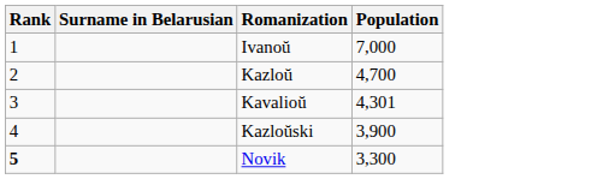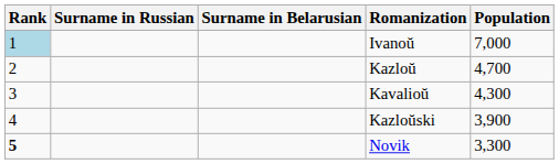 <table class="wikitable">
 <tr>
 <th>Rank</th>
+<th>Surname in Russian</th>
 <th>Surname in Belarusian</th>
 <th>Romanization</th>
 <th>Population</th>
 </tr>
 <tr>
-<td>1</td>
+<td style="background: lightblue;">1</td>
+<td></td>
 <td></td>
 <td>Ivanoŭ</td>
 <td>7,000</td>
 </tr>
 <tr>
 <td>2</td>
 <td></td>
+<td></td>
 <td>Kazloŭ</td>
 <td>4,700</td>
 </tr>
 <tr>
 <td>3</td>
 <td></td>
+<td></td>
 <td>Kavalioŭ</td>
-<td>4,301</td>
+<td>4,300</td>
 </tr>
 <tr>
 <td>4</td>
+<td></td>
 <td></td>
 <td>Kazloŭski</td>
 <td>3,900</td>
 </tr>
 <tr>
 <td><strong>5</strong></td>
 <td></td>
+<td></td>
 <td><a href='#'>Novik</a></td>
 <td>3,300</td>
 </tr>
 </table>
